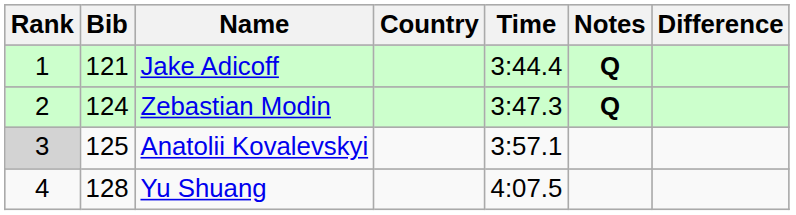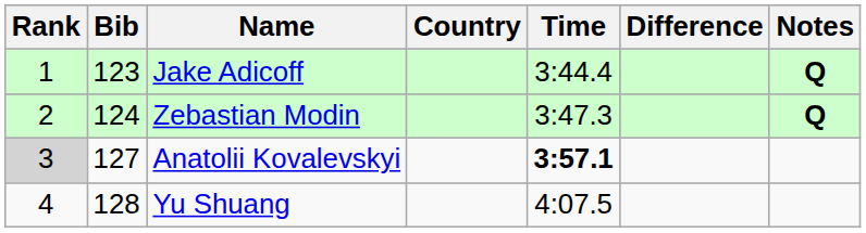 <table class="wikitable sortable" style="text-align:center">
 <tr>
 <th>Rank</th>
 <th>Bib</th>
 <th>Name</th>
 <th>Country</th>
 <th>Time</th>
+<th>Difference</th>
 <th>Notes</th>
-<th>Difference</th>
 </tr>
 <tr bgcolor=ccffcc>
 <td>1</td>
-<td>121</td>
+<td>123</td>
 <td align=left><a href='#'>Jake Adicoff</a><br></td>
 <td align=left></td>
 <td>3:44.4</td>
+<td></td>
 <td><strong>Q</strong></td>
-<td></td>
 </tr>
 <tr bgcolor=ccffcc>
 <td>2</td>
 <td>124</td>
 <td align=left><a href='#'>Zebastian Modin</a><br></td>
 <td align=left></td>
 <td>3:47.3</td>
+<td></td>
 <td><strong>Q</strong></td>
-<td></td>
 </tr>
 <tr>
 <td style="background: lightgrey;">3</td>
-<td>125</td>
+<td>127</td>
 <td align=left><a href='#'>Anatolii Kovalevskyi</a><br></td>
 <td align=left></td>
-<td>3:57.1</td>
+<td><strong>3:57.1</strong></td>
 <td></td>
 <td></td>
 </tr>
 <tr>
 <td>4</td>
 <td>128</td>
 <td align=left><a href='#'>Yu Shuang</a><br></td>
 <td align=left></td>
 <td>4:07.5</td>
 <td></td>
 <td></td>
 </tr>
 </table>
